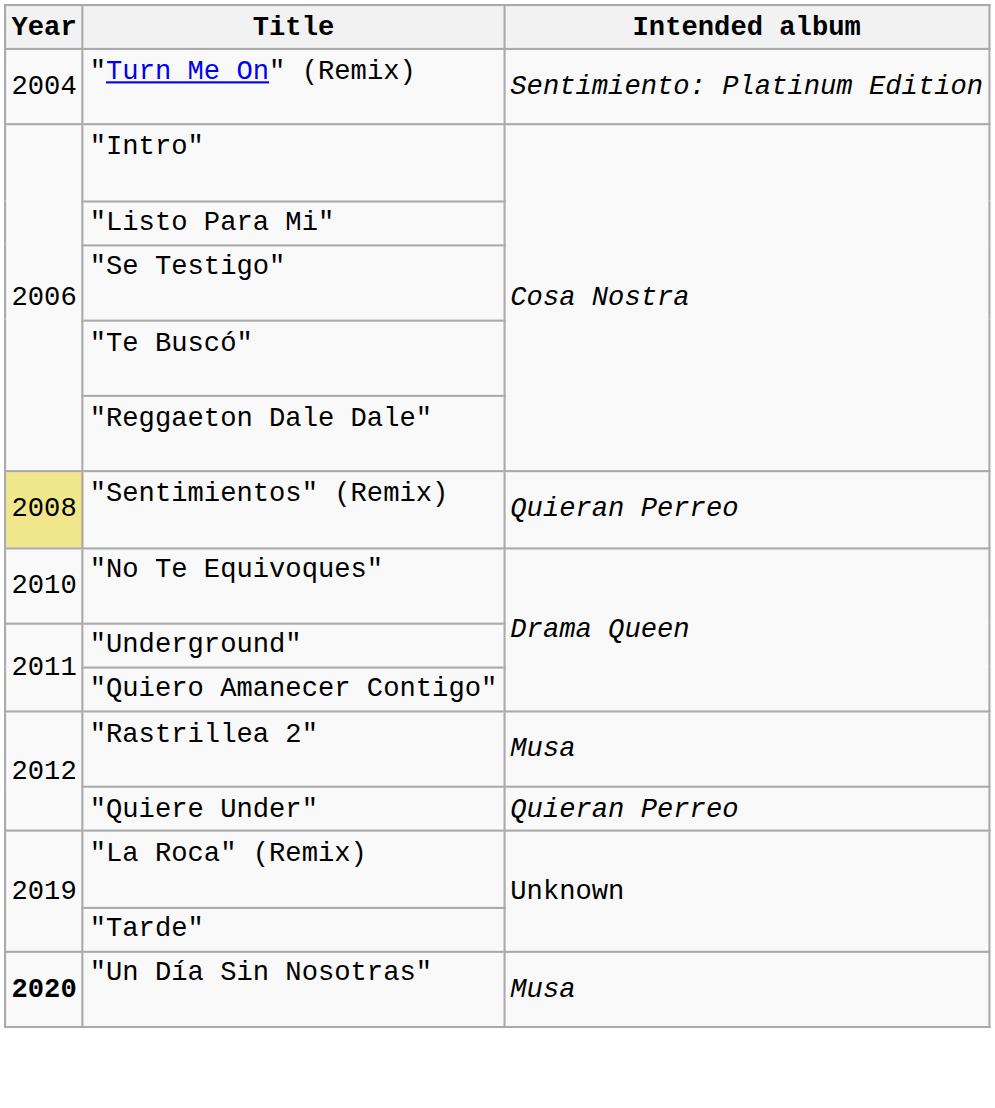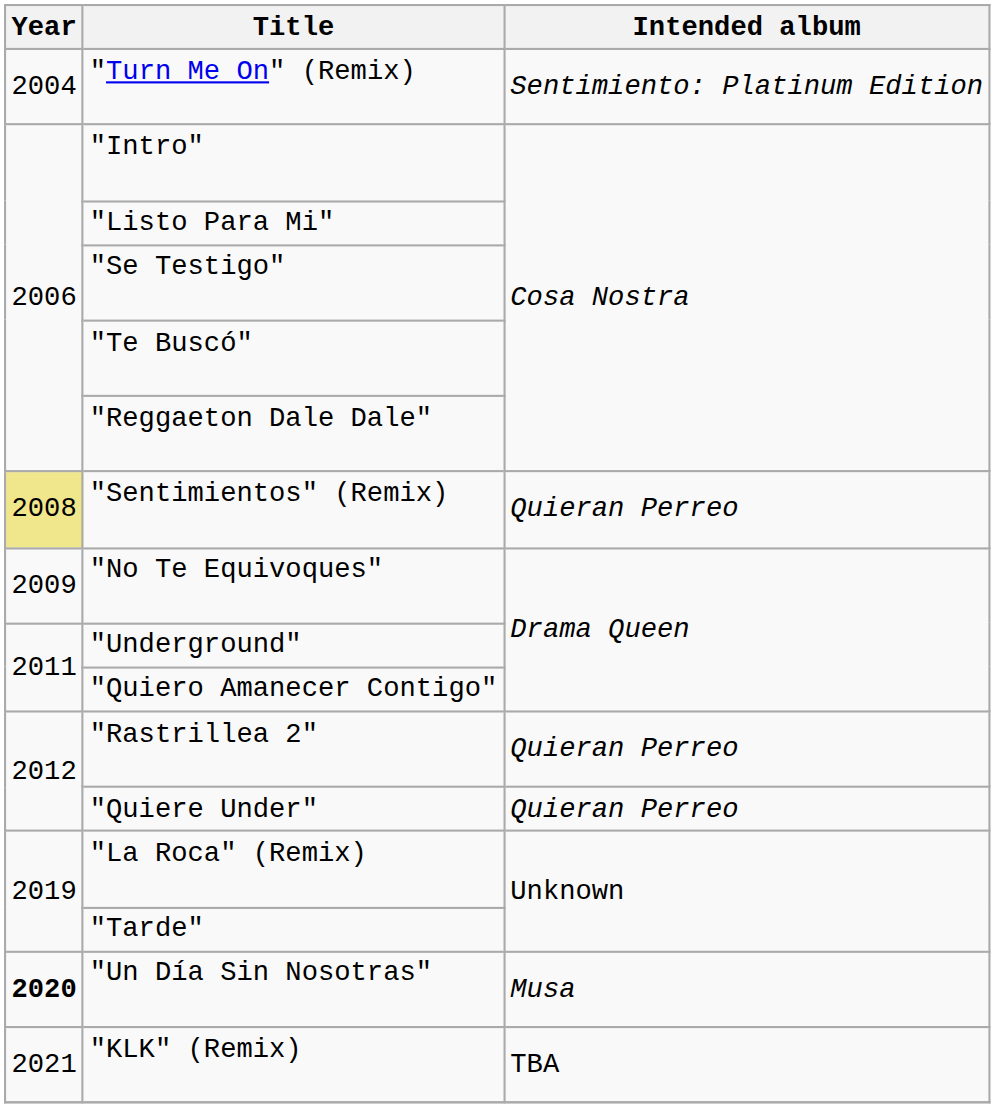 <table class="wikitable">
 <tr>
 <th>Year</th>
 <th>Title</th>
 <th>Intended album</th>
 </tr>
 <tr>
 <td align="center"rowspan= "1">2004</td>
 <td>"<a href='#'>Turn Me On</a>" (Remix) <br><br></td>
 <td rowspan="1"><em>Sentimiento: Platinum Edition</em></td>
 </tr>
 <tr>
 <td align="center"rowspan= "5">2006</td>
 <td>"Intro" <br><br></td>
 <td rowspan="5"><em>Cosa Nostra</em></td>
 </tr>
 <tr>
 <td>"Listo Para Mi"</td>
 </tr>
 <tr>
 <td>"Se Testigo" <br><br></td>
 </tr>
 <tr>
 <td>"Te Buscó" <br><br></td>
 </tr>
 <tr>
 <td>"Reggaeton Dale Dale" <br><br></td>
 </tr>
 <tr>
 <td align="center"rowspan= "1" style="background: khaki;">2008</td>
 <td>"Sentimientos" (Remix) <br><br></td>
 <td rowspan="1"><em>Quieran Perreo</em></td>
 </tr>
 <tr>
-<td align="center"rowspan= "1">2010</td>
+<td align="center"rowspan= "1">2009</td>
 <td>"No Te Equivoques" <br><br></td>
 <td rowspan="3"><em>Drama Queen</em></td>
 </tr>
 <tr>
 <td align="center"rowspan="2">2011</td>
 <td>"Underground"</td>
 </tr>
 <tr>
 <td>"Quiero Amanecer Contigo"</td>
 </tr>
 <tr>
 <td align="center"rowspan= "2">2012</td>
 <td>"Rastrillea 2" <br><br></td>
-<td rowspan="1"><em>Musa</em></td>
+<td rowspan="1"><em>Quieran Perreo</em></td>
 </tr>
 <tr>
 <td>"Quiere Under"</td>
 <td rowspan="1"><em>Quieran Perreo</em></td>
 </tr>
 <tr>
 <td align="center"rowspan= "2">2019</td>
 <td>"La Roca" (Remix) <br><br></td>
 <td rowspan="2">Unknown</td>
 </tr>
 <tr>
 <td>"Tarde"</td>
 </tr>
 <tr>
 <td align="center"rowspan= "1"><strong>2020</strong></td>
 <td>"Un Día Sin Nosotras" <br><br></td>
 <td rowspan="1"><em>Musa</em></td>
 </tr>
 <tr>
+<td align="center"rowspan= "1">2021</td>
+<td>"KLK" (Remix)<br><br></td>
+<td rowspan="1">TBA</td>
+</tr>
+<tr>
 </tr>
 </table>
